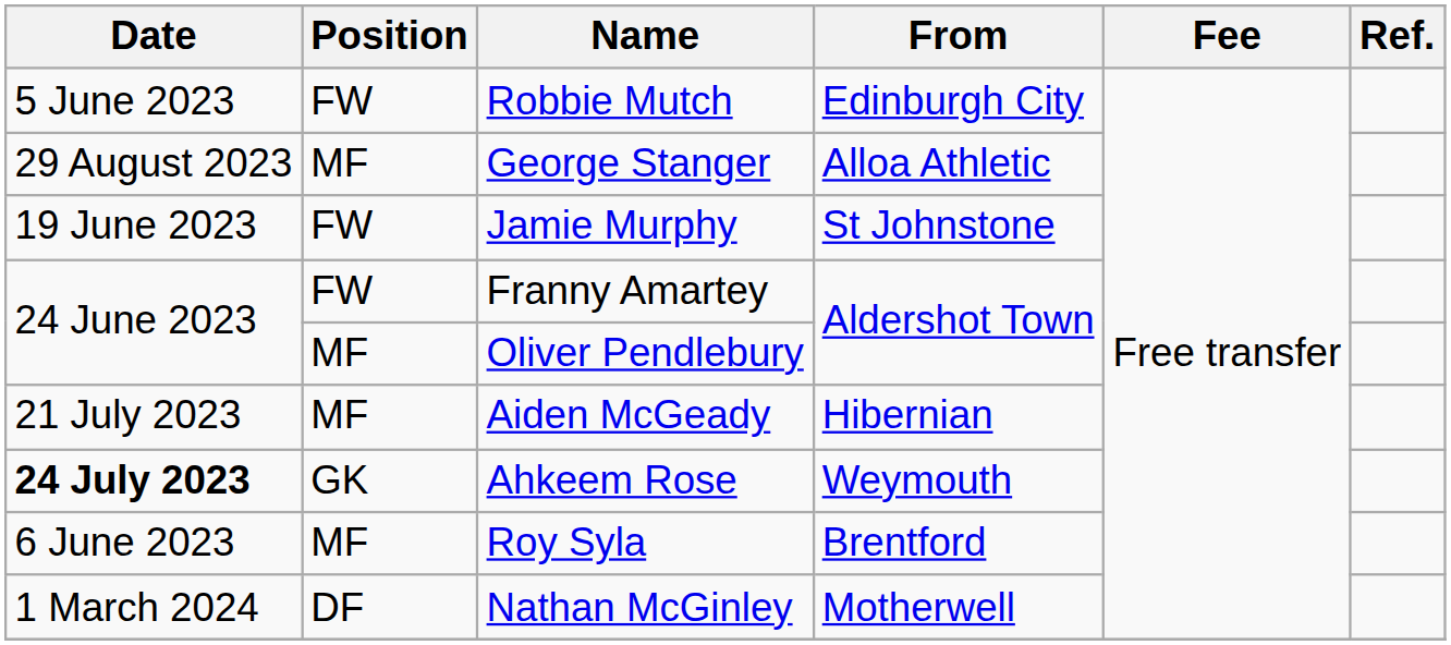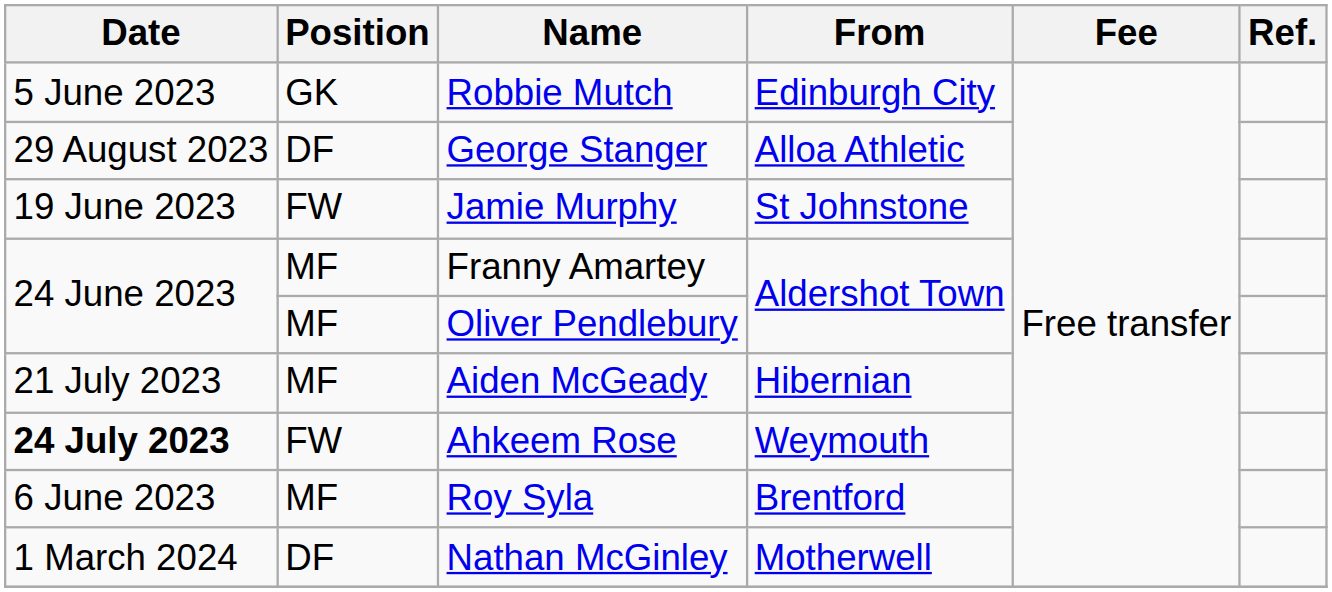 <table class="wikitable">
 <tr>
 <th>Date</th>
 <th>Position</th>
 <th>Name</th>
 <th>From</th>
 <th>Fee</th>
 <th>Ref.</th>
 </tr>
 <tr>
 <td>5 June 2023</td>
-<td>FW</td>
+<td>GK</td>
 <td><a href='#'>Robbie Mutch</a></td>
 <td><a href='#'>Edinburgh City</a></td>
 <td rowspan=9>Free transfer</td>
 <td></td>
 </tr>
 <tr>
 <td>29 August 2023</td>
-<td>MF</td>
+<td>DF</td>
 <td> <a href='#'>George Stanger</a></td>
 <td><a href='#'>Alloa Athletic</a></td>
 <td></td>
 </tr>
 <tr>
 <td>19 June 2023</td>
 <td>FW</td>
 <td><a href='#'>Jamie Murphy</a></td>
 <td><a href='#'>St Johnstone</a></td>
 <td></td>
 </tr>
 <tr>
 <td rowspan=2>24 June 2023</td>
-<td>FW</td>
+<td>MF</td>
 <td> Franny Amartey</td>
 <td rowspan=2> <a href='#'>Aldershot Town</a></td>
 <td></td>
 </tr>
 <tr>
 <td>MF</td>
 <td> <a href='#'>Oliver Pendlebury</a></td>
 <td></td>
 </tr>
 <tr>
 <td>21 July 2023</td>
 <td>MF</td>
 <td> <a href='#'>Aiden McGeady</a></td>
 <td><a href='#'>Hibernian</a></td>
 <td></td>
 </tr>
 <tr>
 <td><strong>24 July 2023</strong></td>
-<td>GK</td>
+<td>FW</td>
 <td> <a href='#'>Ahkeem Rose</a></td>
 <td> <a href='#'>Weymouth</a></td>
 <td></td>
 </tr>
 <tr>
 <td>6 June 2023</td>
 <td>MF</td>
 <td> <a href='#'>Roy Syla</a></td>
 <td> <a href='#'>Brentford</a></td>
 <td></td>
 </tr>
 <tr>
 <td>1 March 2024</td>
 <td>DF</td>
 <td> <a href='#'>Nathan McGinley</a></td>
 <td><a href='#'>Motherwell</a></td>
 <td></td>
 </tr>
 <tr>
 </tr>
 </table>
